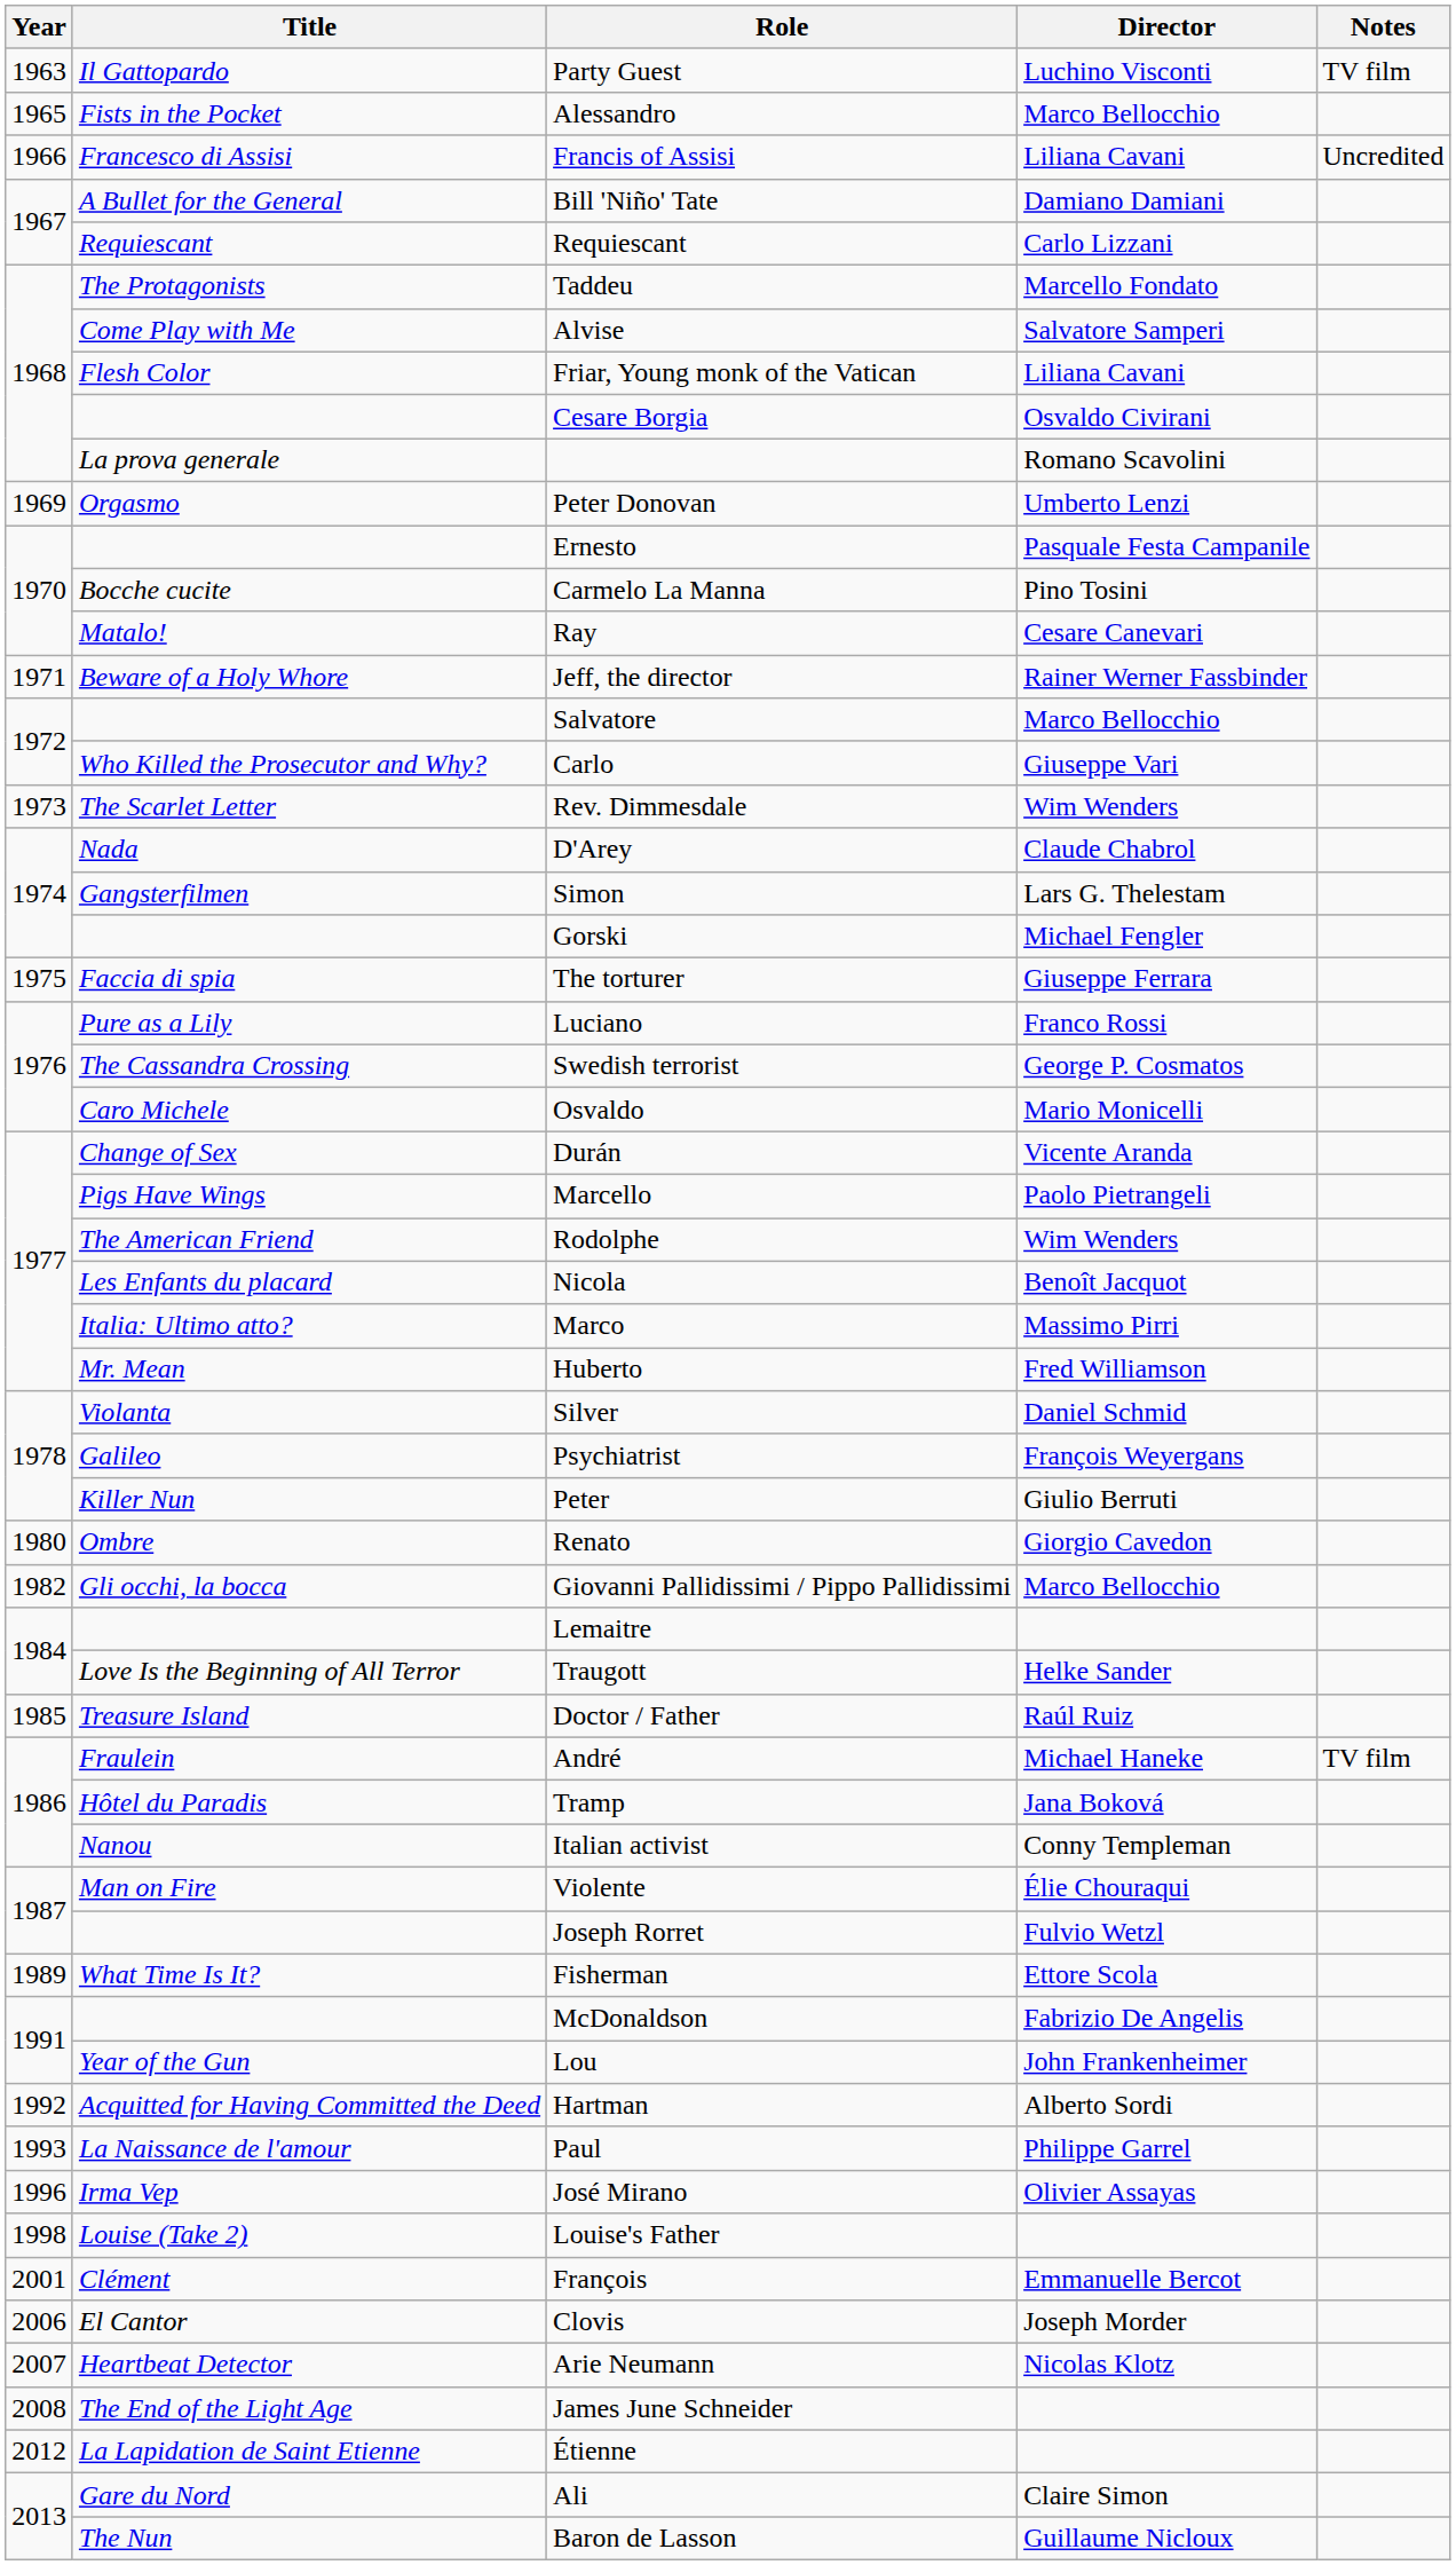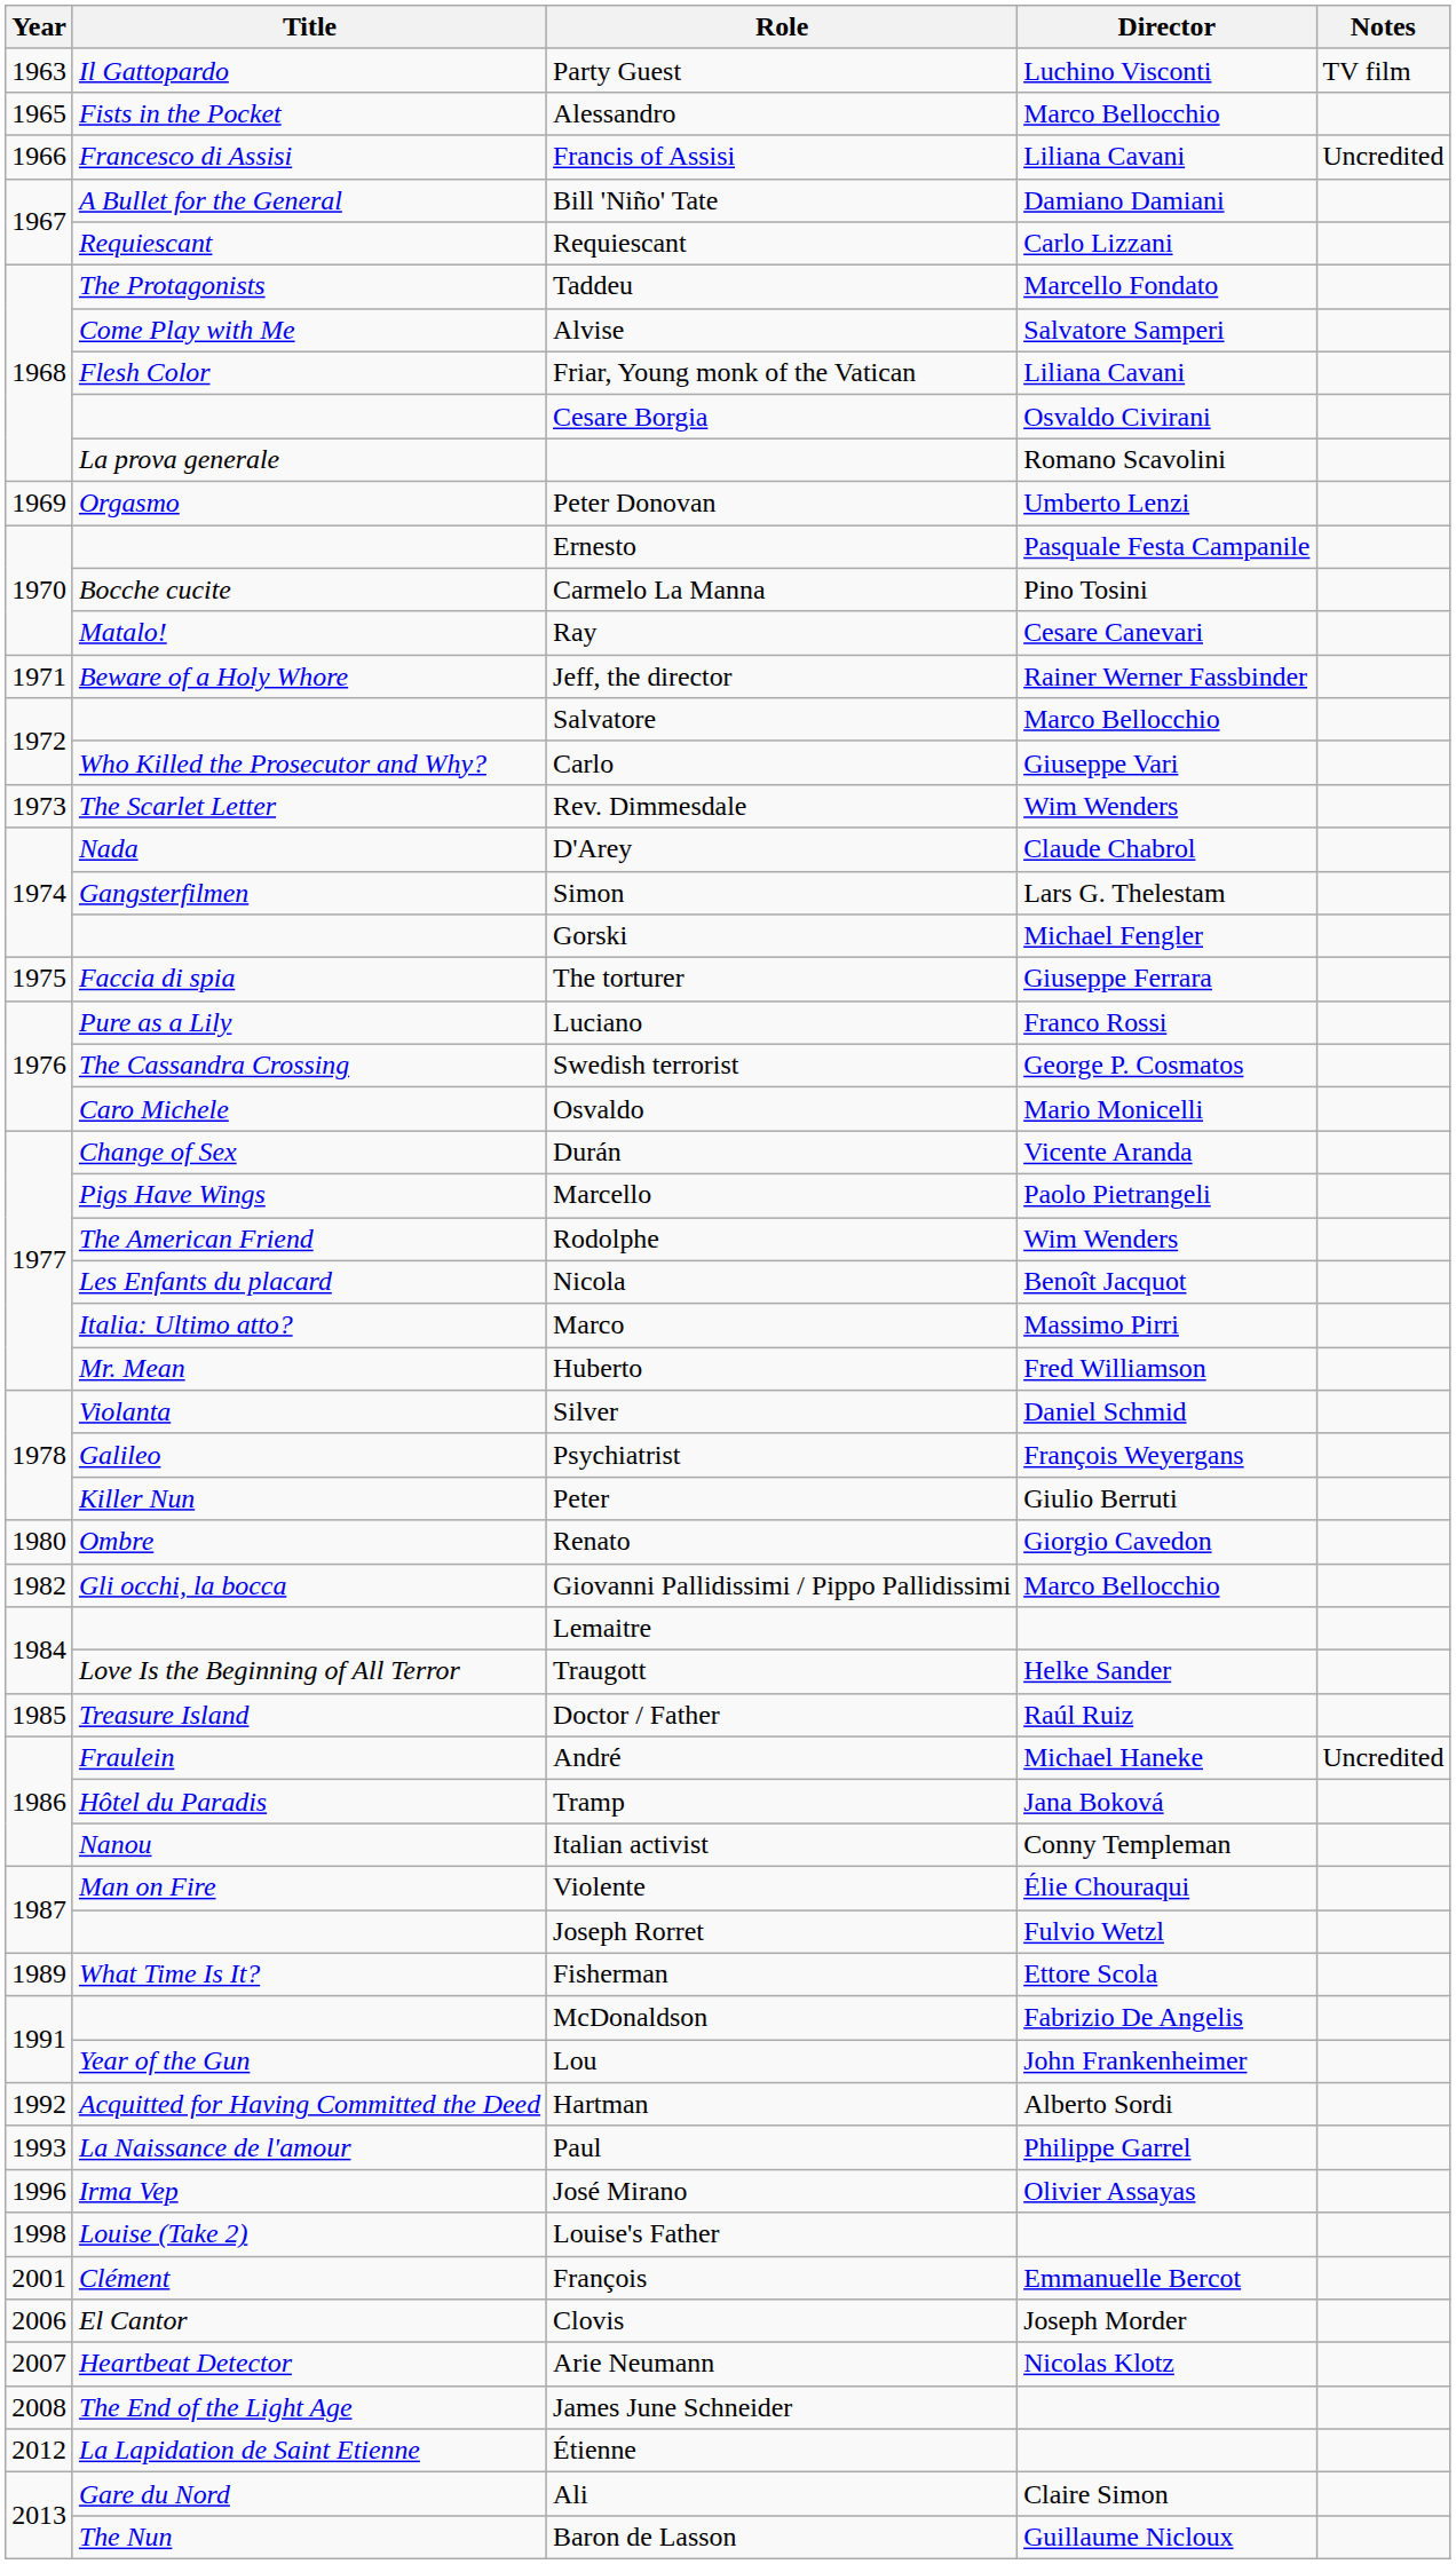 <table class="wikitable sortable">
 <tr>
 <th>Year</th>
 <th>Title</th>
 <th>Role</th>
 <th>Director</th>
 <th class="unsortable">Notes</th>
 </tr>
 <tr>
 <td>1963</td>
 <td><em><a href='#'>Il Gattopardo</a></em></td>
 <td>Party Guest</td>
 <td><a href='#'>Luchino Visconti</a></td>
 <td>TV film</td>
 </tr>
 <tr>
 <td>1965</td>
 <td><em><a href='#'>Fists in the Pocket</a></em></td>
 <td>Alessandro</td>
 <td><a href='#'>Marco Bellocchio</a></td>
 <td></td>
 </tr>
 <tr>
 <td>1966</td>
 <td><em><a href='#'>Francesco di Assisi</a></em></td>
 <td><a href='#'>Francis of Assisi</a></td>
 <td><a href='#'>Liliana Cavani</a></td>
 <td>Uncredited</td>
 </tr>
 <tr>
 <td rowspan=2>1967</td>
 <td><em><a href='#'>A Bullet for the General</a></em></td>
 <td>Bill 'Niño' Tate</td>
 <td><a href='#'>Damiano Damiani</a></td>
 <td></td>
 </tr>
 <tr>
 <td><em><a href='#'>Requiescant</a></em></td>
 <td>Requiescant</td>
 <td><a href='#'>Carlo Lizzani</a></td>
 <td></td>
 </tr>
 <tr>
 <td rowspan=5>1968</td>
 <td><em><a href='#'>The Protagonists</a></em></td>
 <td>Taddeu</td>
 <td><a href='#'>Marcello Fondato</a></td>
 <td></td>
 </tr>
 <tr>
 <td><em><a href='#'>Come Play with Me</a></em></td>
 <td>Alvise</td>
 <td><a href='#'>Salvatore Samperi</a></td>
 <td></td>
 </tr>
 <tr>
 <td><em><a href='#'>Flesh Color</a></em></td>
 <td>Friar, Young monk of the Vatican</td>
 <td><a href='#'>Liliana Cavani</a></td>
 <td></td>
 </tr>
 <tr>
 <td><em></em></td>
 <td><a href='#'>Cesare Borgia</a></td>
 <td><a href='#'>Osvaldo Civirani</a></td>
 <td></td>
 </tr>
 <tr>
 <td><em>La prova generale</em></td>
 <td></td>
 <td>Romano Scavolini</td>
 <td></td>
 </tr>
 <tr>
 <td>1969</td>
 <td><em><a href='#'>Orgasmo</a></em></td>
 <td>Peter Donovan</td>
 <td><a href='#'>Umberto Lenzi</a></td>
 <td></td>
 </tr>
 <tr>
 <td rowspan=3>1970</td>
 <td><em></em></td>
 <td>Ernesto</td>
 <td><a href='#'>Pasquale Festa Campanile</a></td>
 <td></td>
 </tr>
 <tr>
 <td><em>Bocche cucite</em></td>
 <td>Carmelo La Manna</td>
 <td>Pino Tosini</td>
 <td></td>
 </tr>
 <tr>
 <td><em><a href='#'>Matalo!</a></em></td>
 <td>Ray</td>
 <td><a href='#'>Cesare Canevari</a></td>
 <td></td>
 </tr>
 <tr>
 <td>1971</td>
 <td><em><a href='#'>Beware of a Holy Whore</a></em></td>
 <td>Jeff, the director</td>
 <td><a href='#'>Rainer Werner Fassbinder</a></td>
 <td></td>
 </tr>
 <tr>
 <td rowspan=2>1972</td>
 <td><em></em></td>
 <td>Salvatore</td>
 <td><a href='#'>Marco Bellocchio</a></td>
 <td></td>
 </tr>
 <tr>
 <td><em><a href='#'>Who Killed the Prosecutor and Why?</a></em></td>
 <td>Carlo</td>
 <td><a href='#'>Giuseppe Vari</a></td>
 <td></td>
 </tr>
 <tr>
 <td>1973</td>
 <td><em><a href='#'>The Scarlet Letter</a></em></td>
 <td>Rev. Dimmesdale</td>
 <td><a href='#'>Wim Wenders</a></td>
 <td></td>
 </tr>
 <tr>
 <td rowspan=3>1974</td>
 <td><em><a href='#'>Nada</a></em></td>
 <td>D'Arey</td>
 <td><a href='#'>Claude Chabrol</a></td>
 <td></td>
 </tr>
 <tr>
 <td><em><a href='#'>Gangsterfilmen</a></em></td>
 <td>Simon</td>
 <td>Lars G. Thelestam</td>
 <td></td>
 </tr>
 <tr>
 <td><em></em></td>
 <td>Gorski</td>
 <td><a href='#'>Michael Fengler</a></td>
 <td></td>
 </tr>
 <tr>
 <td>1975</td>
 <td><em><a href='#'>Faccia di spia</a></em></td>
 <td>The torturer</td>
 <td><a href='#'>Giuseppe Ferrara</a></td>
 <td></td>
 </tr>
 <tr>
 <td rowspan=3>1976</td>
 <td><em><a href='#'>Pure as a Lily</a></em></td>
 <td>Luciano</td>
 <td><a href='#'>Franco Rossi</a></td>
 <td></td>
 </tr>
 <tr>
 <td><em><a href='#'>The Cassandra Crossing</a></em></td>
 <td>Swedish terrorist</td>
 <td><a href='#'>George P. Cosmatos</a></td>
 <td></td>
 </tr>
 <tr>
 <td><em><a href='#'>Caro Michele</a></em></td>
 <td>Osvaldo</td>
 <td><a href='#'>Mario Monicelli</a></td>
 <td></td>
 </tr>
 <tr>
 <td rowspan=6>1977</td>
 <td><em><a href='#'>Change of Sex</a></em></td>
 <td>Durán</td>
 <td><a href='#'>Vicente Aranda</a></td>
 <td></td>
 </tr>
 <tr>
 <td><em><a href='#'>Pigs Have Wings</a></em></td>
 <td>Marcello</td>
 <td><a href='#'>Paolo Pietrangeli</a></td>
 <td></td>
 </tr>
 <tr>
 <td><em><a href='#'>The American Friend</a></em></td>
 <td>Rodolphe</td>
 <td><a href='#'>Wim Wenders</a></td>
 <td></td>
 </tr>
 <tr>
 <td><em><a href='#'>Les Enfants du placard</a></em></td>
 <td>Nicola</td>
 <td><a href='#'>Benoît Jacquot</a></td>
 <td></td>
 </tr>
 <tr>
 <td><em><a href='#'>Italia: Ultimo atto?</a></em></td>
 <td>Marco</td>
 <td><a href='#'>Massimo Pirri</a></td>
 <td></td>
 </tr>
 <tr>
 <td><em><a href='#'>Mr. Mean</a></em></td>
 <td>Huberto</td>
 <td><a href='#'>Fred Williamson</a></td>
 <td></td>
 </tr>
 <tr>
 <td rowspan=3>1978</td>
 <td><em><a href='#'>Violanta</a></em></td>
 <td>Silver</td>
 <td><a href='#'>Daniel Schmid</a></td>
 <td></td>
 </tr>
 <tr>
 <td><em><a href='#'>Galileo</a></em></td>
 <td>Psychiatrist</td>
 <td><a href='#'>François Weyergans</a></td>
 <td></td>
 </tr>
 <tr>
 <td><em><a href='#'>Killer Nun</a></em></td>
 <td>Peter</td>
 <td>Giulio Berruti</td>
 <td></td>
 </tr>
 <tr>
 <td>1980</td>
 <td><em><a href='#'>Ombre</a></em></td>
 <td>Renato</td>
 <td><a href='#'>Giorgio Cavedon</a></td>
 <td></td>
 </tr>
 <tr>
 <td>1982</td>
 <td><em><a href='#'>Gli occhi, la bocca</a></em></td>
 <td>Giovanni Pallidissimi / Pippo Pallidissimi</td>
 <td><a href='#'>Marco Bellocchio</a></td>
 <td></td>
 </tr>
 <tr>
 <td rowspan=2>1984</td>
 <td><em></em></td>
 <td>Lemaitre</td>
 <td></td>
 <td></td>
 </tr>
 <tr>
 <td><em>Love Is the Beginning of All Terror</em></td>
 <td>Traugott</td>
 <td><a href='#'>Helke Sander</a></td>
 <td></td>
 </tr>
 <tr>
 <td>1985</td>
 <td><em><a href='#'>Treasure Island</a></em></td>
 <td>Doctor / Father</td>
 <td><a href='#'>Raúl Ruiz</a></td>
 <td></td>
 </tr>
 <tr>
 <td rowspan=3>1986</td>
 <td><em><a href='#'>Fraulein</a></em></td>
 <td>André</td>
 <td><a href='#'>Michael Haneke</a></td>
-<td>TV film</td>
+<td>Uncredited</td>
 </tr>
 <tr>
 <td><em><a href='#'>Hôtel du Paradis</a></em></td>
 <td>Tramp</td>
 <td><a href='#'>Jana Boková</a></td>
 <td></td>
 </tr>
 <tr>
 <td><em><a href='#'>Nanou</a></em></td>
 <td>Italian activist</td>
 <td>Conny Templeman</td>
 <td></td>
 </tr>
 <tr>
 <td rowspan=2>1987</td>
 <td><em><a href='#'>Man on Fire</a></em></td>
 <td>Violente</td>
 <td><a href='#'>Élie Chouraqui</a></td>
 <td></td>
 </tr>
 <tr>
 <td><em></em></td>
 <td>Joseph Rorret</td>
 <td><a href='#'>Fulvio Wetzl</a></td>
 <td></td>
 </tr>
 <tr>
 <td>1989</td>
 <td><em><a href='#'>What Time Is It?</a></em></td>
 <td>Fisherman</td>
 <td><a href='#'>Ettore Scola</a></td>
 <td></td>
 </tr>
 <tr>
 <td rowspan=2>1991</td>
 <td><em></em></td>
 <td>McDonaldson</td>
 <td><a href='#'>Fabrizio De Angelis</a></td>
 <td></td>
 </tr>
 <tr>
 <td><em><a href='#'>Year of the Gun</a></em></td>
 <td>Lou</td>
 <td><a href='#'>John Frankenheimer</a></td>
 <td></td>
 </tr>
 <tr>
 <td>1992</td>
 <td><em><a href='#'>Acquitted for Having Committed the Deed</a></em></td>
 <td>Hartman</td>
 <td>Alberto Sordi</td>
 <td></td>
 </tr>
 <tr>
 <td>1993</td>
 <td><em><a href='#'>La Naissance de l'amour</a></em></td>
 <td>Paul</td>
 <td><a href='#'>Philippe Garrel</a></td>
 <td></td>
 </tr>
 <tr>
 <td>1996</td>
 <td><em><a href='#'>Irma Vep</a></em></td>
 <td>José Mirano</td>
 <td><a href='#'>Olivier Assayas</a></td>
 <td></td>
 </tr>
 <tr>
 <td>1998</td>
 <td><em><a href='#'>Louise (Take 2)</a></em></td>
 <td>Louise's Father</td>
 <td></td>
 <td></td>
 </tr>
 <tr>
 <td>2001</td>
 <td><em><a href='#'>Clément</a></em></td>
 <td>François</td>
 <td><a href='#'>Emmanuelle Bercot</a></td>
 <td></td>
 </tr>
 <tr>
 <td>2006</td>
 <td><em>El Cantor</em></td>
 <td>Clovis</td>
 <td>Joseph Morder</td>
 <td></td>
 </tr>
 <tr>
 <td>2007</td>
 <td><em><a href='#'>Heartbeat Detector</a></em></td>
 <td>Arie Neumann</td>
 <td><a href='#'>Nicolas Klotz</a></td>
 <td></td>
 </tr>
 <tr>
 <td>2008</td>
 <td><em><a href='#'>The End of the Light Age</a></em></td>
 <td>James June Schneider</td>
 <td></td>
 <td></td>
 </tr>
 <tr>
 <td>2012</td>
 <td><em><a href='#'>La Lapidation de Saint Etienne</a></em></td>
 <td>Étienne</td>
 <td></td>
 <td></td>
 </tr>
 <tr>
 <td rowspan=2>2013</td>
 <td><em><a href='#'>Gare du Nord</a></em></td>
 <td>Ali</td>
 <td>Claire Simon</td>
 <td></td>
 </tr>
 <tr>
 <td><em><a href='#'>The Nun</a></em></td>
 <td>Baron de Lasson</td>
 <td><a href='#'>Guillaume Nicloux</a></td>
 <td></td>
 </tr>
 </table>
